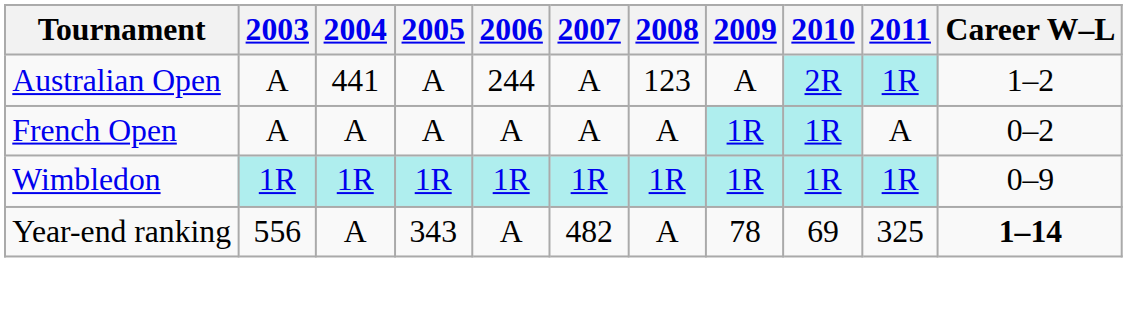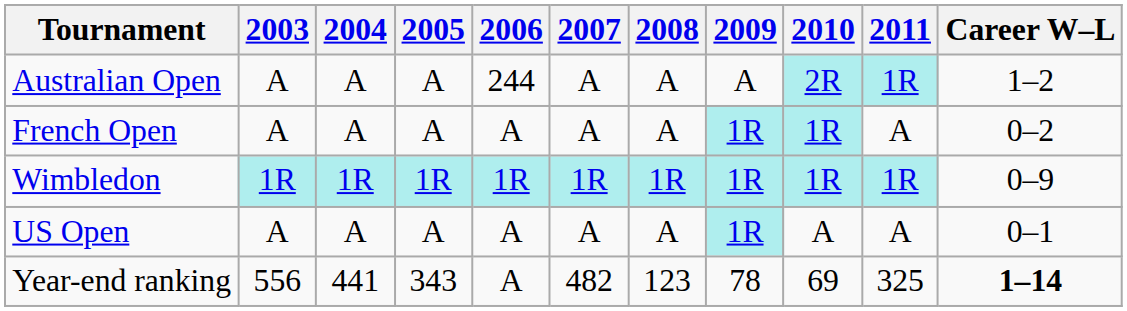 <table class="wikitable"  style="text-align:center;">
 <tr>
 <th>Tournament</th>
 <th><a href='#'>2003</a></th>
 <th><a href='#'>2004</a></th>
 <th><a href='#'>2005</a></th>
 <th><a href='#'>2006</a></th>
 <th><a href='#'>2007</a></th>
 <th><a href='#'>2008</a></th>
 <th><a href='#'>2009</a></th>
 <th><a href='#'>2010</a></th>
 <th><a href='#'>2011</a></th>
 <th>Career W–L</th>
 </tr>
 <tr>
 <td style="text-align:left;"><a href='#'>Australian Open</a></td>
 <td>A</td>
-<td>441</td>
+<td>A</td>
 <td>A</td>
 <td>244</td>
 <td>A</td>
-<td>123</td>
+<td>A</td>
 <td>A</td>
 <td style="background:#afeeee;"><a href='#'>2R</a></td>
 <td style="background:#afeeee;"><a href='#'>1R</a></td>
 <td>1–2</td>
 </tr>
 <tr>
 <td style="text-align:left;"><a href='#'>French Open</a></td>
 <td>A</td>
 <td>A</td>
 <td>A</td>
 <td>A</td>
 <td>A</td>
 <td>A</td>
 <td style="background:#afeeee;"><a href='#'>1R</a></td>
 <td style="background:#afeeee;"><a href='#'>1R</a></td>
 <td>A</td>
 <td>0–2</td>
 </tr>
 <tr>
 <td style="text-align:left;"><a href='#'>Wimbledon</a></td>
 <td style="background:#afeeee;"><a href='#'>1R</a></td>
 <td style="background:#afeeee;"><a href='#'>1R</a></td>
 <td style="background:#afeeee;"><a href='#'>1R</a></td>
 <td style="background:#afeeee;"><a href='#'>1R</a></td>
 <td style="background:#afeeee;"><a href='#'>1R</a></td>
 <td style="background:#afeeee;"><a href='#'>1R</a></td>
 <td style="background:#afeeee;"><a href='#'>1R</a></td>
 <td style="background:#afeeee;"><a href='#'>1R</a></td>
 <td style="background:#afeeee;"><a href='#'>1R</a></td>
 <td>0–9</td>
 </tr>
 <tr>
+<td style="text-align:left;"><a href='#'>US Open</a></td>
+<td>A</td>
+<td>A</td>
+<td>A</td>
+<td>A</td>
+<td>A</td>
+<td>A</td>
+<td style="background:#afeeee;"><a href='#'>1R</a></td>
+<td>A</td>
+<td>A</td>
+<td>0–1</td>
+</tr>
+<tr>
 <td>Year-end ranking</td>
 <td>556</td>
-<td>A</td>
+<td>441</td>
 <td>343</td>
 <td>A</td>
 <td>482</td>
-<td>A</td>
+<td>123</td>
 <td>78</td>
 <td>69</td>
 <td>325</td>
 <td><strong>1–14</strong></td>
 </tr>
 </table>
